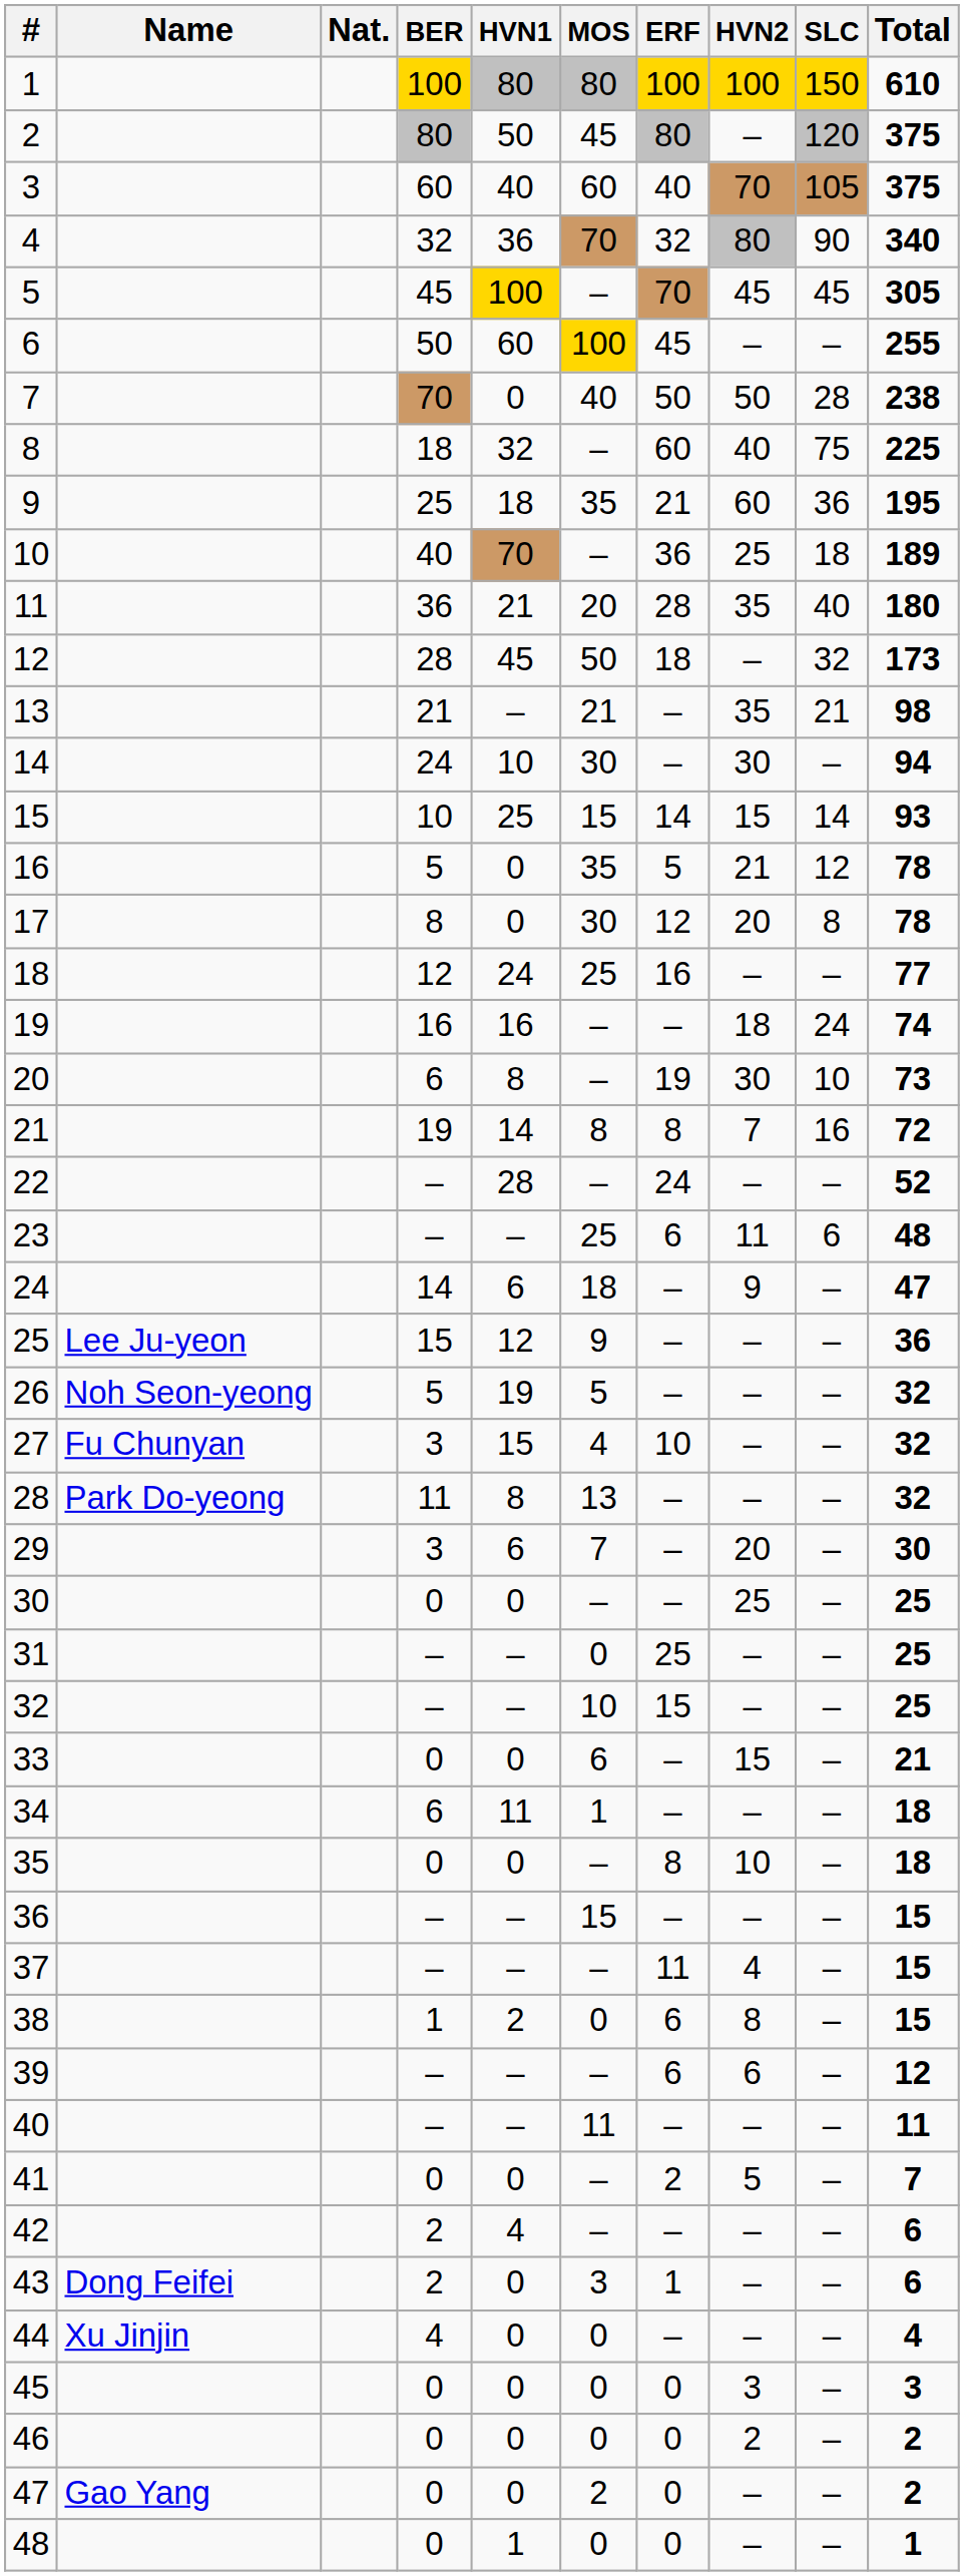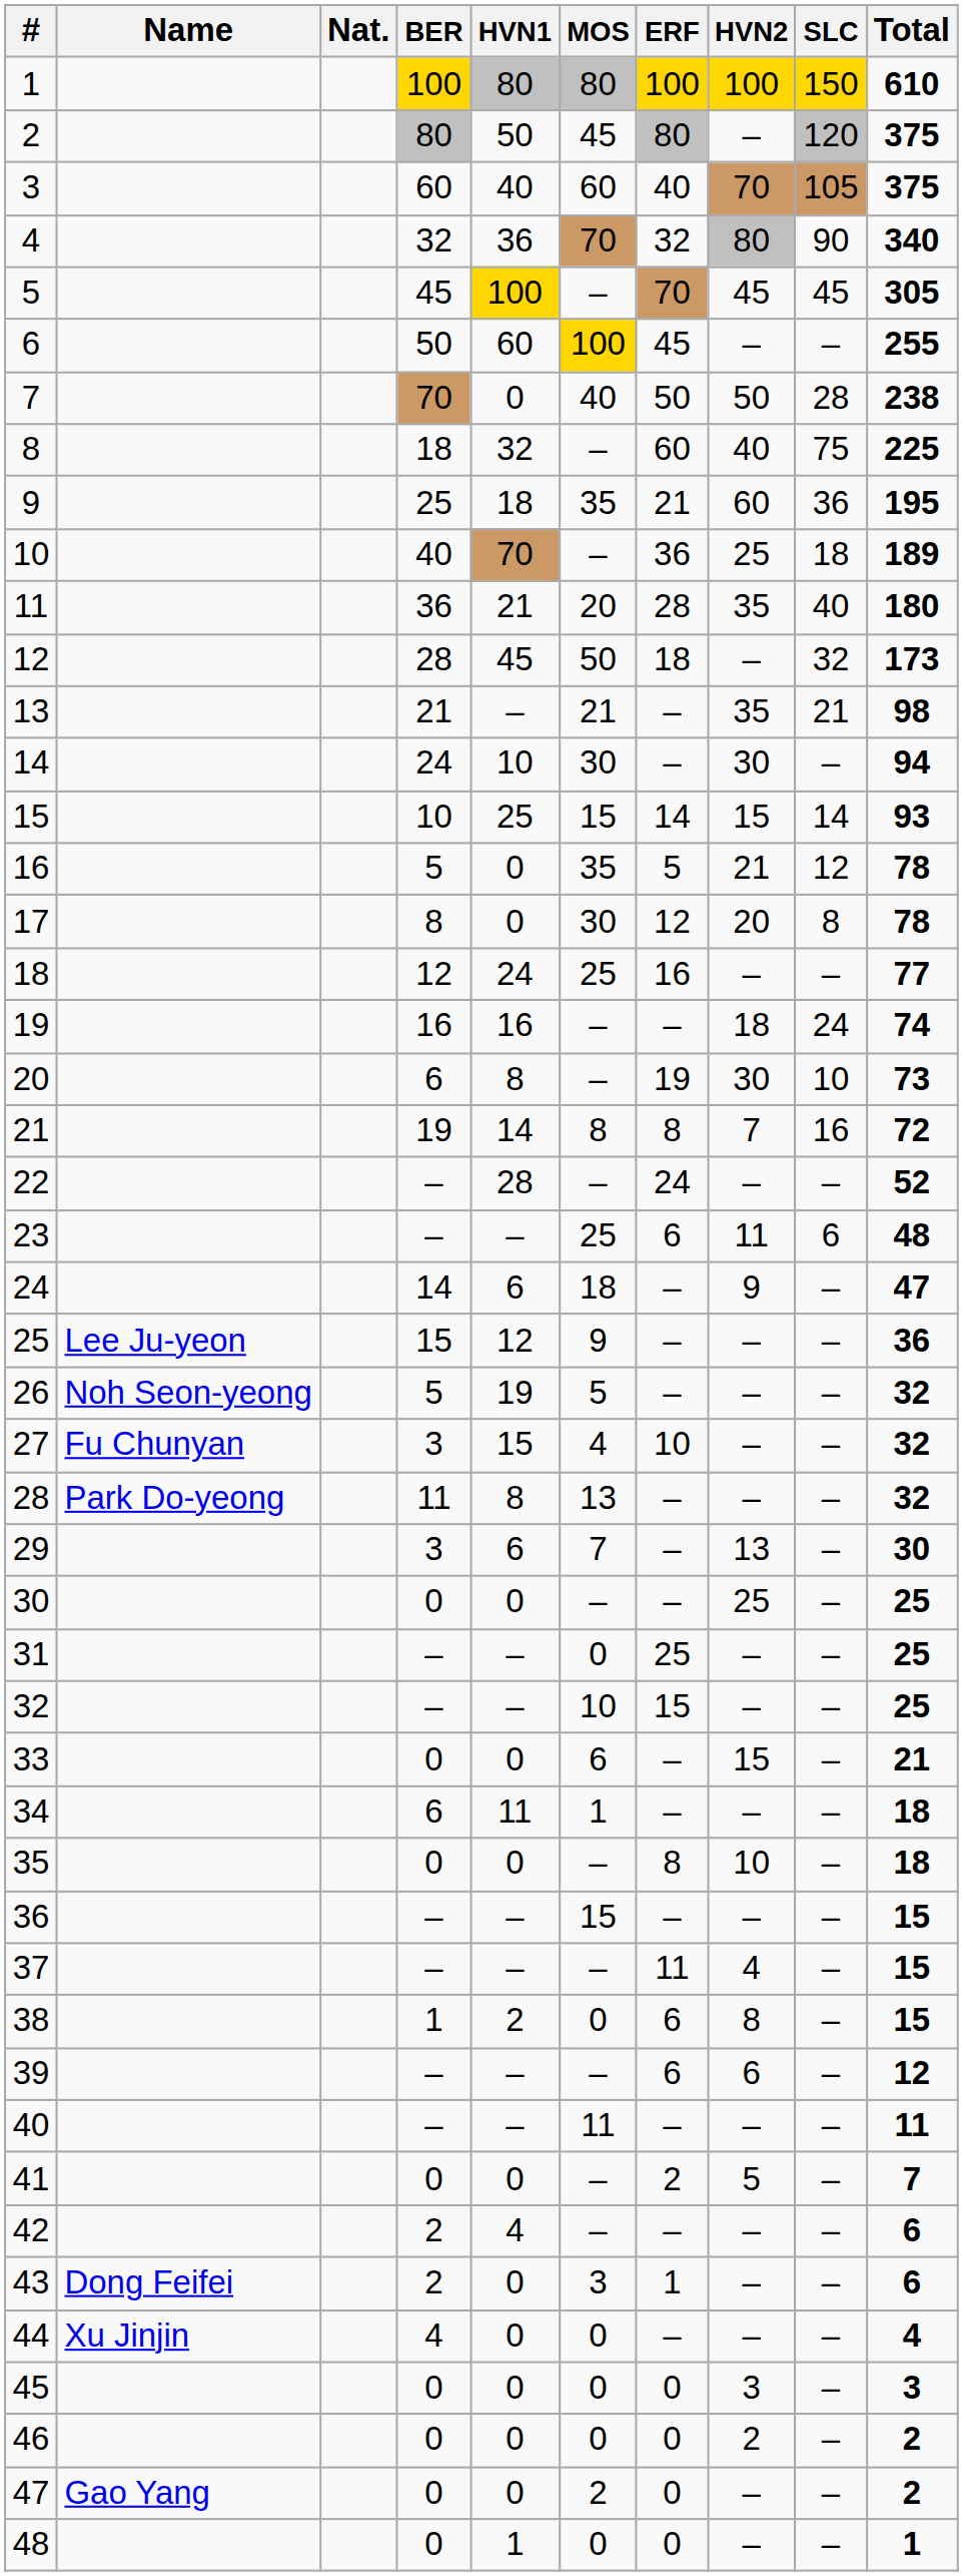 <table class="wikitable sortable" style="text-align:center;">
 <tr>
 <th>#</th>
 <th>Name</th>
 <th>Nat.</th>
 <th><small>BER</small></th>
 <th><small>HVN1</small></th>
 <th><small>MOS</small></th>
 <th><small>ERF</small></th>
 <th><small>HVN2</small></th>
 <th><small>SLC</small></th>
 <th>Total</th>
 </tr>
 <tr>
 <td>1</td>
 <td align=left><strong></strong></td>
 <td></td>
 <td bgcolor="gold">100</td>
 <td bgcolor="silver">80</td>
 <td bgcolor="silver">80</td>
 <td bgcolor="gold">100</td>
 <td bgcolor="gold">100</td>
 <td bgcolor="gold">150</td>
 <td><strong>610</strong></td>
 </tr>
 <tr>
 <td>2</td>
 <td align=left></td>
 <td></td>
 <td bgcolor="silver">80</td>
 <td>50</td>
 <td>45</td>
 <td bgcolor="silver">80</td>
 <td>–</td>
 <td bgcolor="silver">120</td>
 <td><strong>375</strong></td>
 </tr>
 <tr>
 <td>3</td>
 <td align=left></td>
 <td></td>
 <td>60</td>
 <td>40</td>
 <td>60</td>
 <td>40</td>
 <td bgcolor=CC9966>70</td>
 <td bgcolor=CC9966>105</td>
 <td><strong>375</strong></td>
 </tr>
 <tr>
 <td>4</td>
 <td align=left></td>
 <td></td>
 <td>32</td>
 <td>36</td>
 <td bgcolor=CC9966>70</td>
 <td>32</td>
 <td bgcolor="silver">80</td>
 <td>90</td>
 <td><strong>340</strong></td>
 </tr>
 <tr>
 <td>5</td>
 <td align=left></td>
 <td></td>
 <td>45</td>
 <td bgcolor="gold">100</td>
 <td>–</td>
 <td bgcolor=CC9966>70</td>
 <td>45</td>
 <td>45</td>
 <td><strong>305</strong></td>
 </tr>
 <tr>
 <td>6</td>
 <td align=left></td>
 <td></td>
 <td>50</td>
 <td>60</td>
 <td bgcolor="gold">100</td>
 <td>45</td>
 <td>–</td>
 <td>–</td>
 <td><strong>255</strong></td>
 </tr>
 <tr>
 <td>7</td>
 <td align=left></td>
 <td></td>
 <td bgcolor=CC9966>70</td>
 <td>0</td>
 <td>40</td>
 <td>50</td>
 <td>50</td>
 <td>28</td>
 <td><strong>238</strong></td>
 </tr>
 <tr>
 <td>8</td>
 <td align=left></td>
 <td></td>
 <td>18</td>
 <td>32</td>
 <td>–</td>
 <td>60</td>
 <td>40</td>
 <td>75</td>
 <td><strong>225</strong></td>
 </tr>
 <tr>
 <td>9</td>
 <td align=left></td>
 <td></td>
 <td>25</td>
 <td>18</td>
 <td>35</td>
 <td>21</td>
 <td>60</td>
 <td>36</td>
 <td><strong>195</strong></td>
 </tr>
 <tr>
 <td>10</td>
 <td align=left></td>
 <td></td>
 <td>40</td>
 <td bgcolor=CC9966>70</td>
 <td>–</td>
 <td>36</td>
 <td>25</td>
 <td>18</td>
 <td><strong>189</strong></td>
 </tr>
 <tr>
 <td>11</td>
 <td align=left></td>
 <td></td>
 <td>36</td>
 <td>21</td>
 <td>20</td>
 <td>28</td>
 <td>35</td>
 <td>40</td>
 <td><strong>180</strong></td>
 </tr>
 <tr>
 <td>12</td>
 <td align=left></td>
 <td></td>
 <td>28</td>
 <td>45</td>
 <td>50</td>
 <td>18</td>
 <td>–</td>
 <td>32</td>
 <td><strong>173</strong></td>
 </tr>
 <tr>
 <td>13</td>
 <td align=left></td>
 <td></td>
 <td>21</td>
 <td>–</td>
 <td>21</td>
 <td>–</td>
 <td>35</td>
 <td>21</td>
 <td><strong>98</strong></td>
 </tr>
 <tr>
 <td>14</td>
 <td align=left></td>
 <td></td>
 <td>24</td>
 <td>10</td>
 <td>30</td>
 <td>–</td>
 <td>30</td>
 <td>–</td>
 <td><strong>94</strong></td>
 </tr>
 <tr>
 <td>15</td>
 <td align=left></td>
 <td></td>
 <td>10</td>
 <td>25</td>
 <td>15</td>
 <td>14</td>
 <td>15</td>
 <td>14</td>
 <td><strong>93</strong></td>
 </tr>
 <tr>
 <td>16</td>
 <td align=left></td>
 <td></td>
 <td>5</td>
 <td>0</td>
 <td>35</td>
 <td>5</td>
 <td>21</td>
 <td>12</td>
 <td><strong>78</strong></td>
 </tr>
 <tr>
 <td>17</td>
 <td align=left></td>
 <td></td>
 <td>8</td>
 <td>0</td>
 <td>30</td>
 <td>12</td>
 <td>20</td>
 <td>8</td>
 <td><strong>78</strong></td>
 </tr>
 <tr>
 <td>18</td>
 <td align=left></td>
 <td></td>
 <td>12</td>
 <td>24</td>
 <td>25</td>
 <td>16</td>
 <td>–</td>
 <td>–</td>
 <td><strong>77</strong></td>
 </tr>
 <tr>
 <td>19</td>
 <td align=left></td>
 <td></td>
 <td>16</td>
 <td>16</td>
 <td>–</td>
 <td>–</td>
 <td>18</td>
 <td>24</td>
 <td><strong>74</strong></td>
 </tr>
 <tr>
 <td>20</td>
 <td align=left></td>
 <td></td>
 <td>6</td>
 <td>8</td>
 <td>–</td>
 <td>19</td>
 <td>30</td>
 <td>10</td>
 <td><strong>73</strong></td>
 </tr>
 <tr>
 <td>21</td>
 <td align=left></td>
 <td></td>
 <td>19</td>
 <td>14</td>
 <td>8</td>
 <td>8</td>
 <td>7</td>
 <td>16</td>
 <td><strong>72</strong></td>
 </tr>
 <tr>
 <td>22</td>
 <td align=left></td>
 <td></td>
 <td>–</td>
 <td>28</td>
 <td>–</td>
 <td>24</td>
 <td>–</td>
 <td>–</td>
 <td><strong>52</strong></td>
 </tr>
 <tr>
 <td>23</td>
 <td align=left></td>
 <td></td>
 <td>–</td>
 <td>–</td>
 <td>25</td>
 <td>6</td>
 <td>11</td>
 <td>6</td>
 <td><strong>48</strong></td>
 </tr>
 <tr>
 <td>24</td>
 <td align=left></td>
 <td></td>
 <td>14</td>
 <td>6</td>
 <td>18</td>
 <td>–</td>
 <td>9</td>
 <td>–</td>
 <td><strong>47</strong></td>
 </tr>
 <tr>
 <td>25</td>
 <td align=left><a href='#'>Lee Ju-yeon</a></td>
 <td></td>
 <td>15</td>
 <td>12</td>
 <td>9</td>
 <td>–</td>
 <td>–</td>
 <td>–</td>
 <td><strong>36</strong></td>
 </tr>
 <tr>
 <td>26</td>
 <td align=left><a href='#'>Noh Seon-yeong</a></td>
 <td></td>
 <td>5</td>
 <td>19</td>
 <td>5</td>
 <td>–</td>
 <td>–</td>
 <td>–</td>
 <td><strong>32</strong></td>
 </tr>
 <tr>
 <td>27</td>
 <td align=left><a href='#'>Fu Chunyan</a></td>
 <td></td>
 <td>3</td>
 <td>15</td>
 <td>4</td>
 <td>10</td>
 <td>–</td>
 <td>–</td>
 <td><strong>32</strong></td>
 </tr>
 <tr>
 <td>28</td>
 <td align=left><a href='#'>Park Do-yeong</a></td>
 <td></td>
 <td>11</td>
 <td>8</td>
 <td>13</td>
 <td>–</td>
 <td>–</td>
 <td>–</td>
 <td><strong>32</strong></td>
 </tr>
 <tr>
 <td>29</td>
 <td align=left></td>
 <td></td>
 <td>3</td>
 <td>6</td>
 <td>7</td>
 <td>–</td>
-<td>20</td>
+<td>13</td>
 <td>–</td>
 <td><strong>30</strong></td>
 </tr>
 <tr>
 <td>30</td>
 <td align=left></td>
 <td></td>
 <td>0</td>
 <td>0</td>
 <td>–</td>
 <td>–</td>
 <td>25</td>
 <td>–</td>
 <td><strong> 25</strong></td>
 </tr>
 <tr>
 <td>31</td>
 <td align=left></td>
 <td></td>
 <td>–</td>
 <td>–</td>
 <td>0</td>
 <td>25</td>
 <td>–</td>
 <td>–</td>
 <td><strong> 25</strong></td>
 </tr>
 <tr>
 <td>32</td>
 <td align=left></td>
 <td></td>
 <td>–</td>
 <td>–</td>
 <td>10</td>
 <td>15</td>
 <td>–</td>
 <td>–</td>
 <td><strong>25</strong></td>
 </tr>
 <tr>
 <td>33</td>
 <td align=left></td>
 <td></td>
 <td>0</td>
 <td>0</td>
 <td>6</td>
 <td>–</td>
 <td>15</td>
 <td>–</td>
 <td><strong>21</strong></td>
 </tr>
 <tr>
 <td>34</td>
 <td align=left></td>
 <td></td>
 <td>6</td>
 <td>11</td>
 <td>1</td>
 <td>–</td>
 <td>–</td>
 <td>–</td>
 <td><strong>18</strong></td>
 </tr>
 <tr>
 <td>35</td>
 <td align=left></td>
 <td></td>
 <td>0</td>
 <td>0</td>
 <td>–</td>
 <td>8</td>
 <td>10</td>
 <td>–</td>
 <td><strong>18</strong></td>
 </tr>
 <tr>
 <td>36</td>
 <td align=left></td>
 <td></td>
 <td>–</td>
 <td>–</td>
 <td>15</td>
 <td>–</td>
 <td>–</td>
 <td>–</td>
 <td><strong>15</strong></td>
 </tr>
 <tr>
 <td>37</td>
 <td align=left></td>
 <td></td>
 <td>–</td>
 <td>–</td>
 <td>–</td>
 <td>11</td>
 <td>4</td>
 <td>–</td>
 <td><strong>15</strong></td>
 </tr>
 <tr>
 <td>38</td>
 <td align=left></td>
 <td></td>
 <td>1</td>
 <td>2</td>
 <td>0</td>
 <td>6</td>
 <td>8</td>
 <td>–</td>
 <td><strong>15</strong></td>
 </tr>
 <tr>
 <td>39</td>
 <td align=left></td>
 <td></td>
 <td>–</td>
 <td>–</td>
 <td>–</td>
 <td>6</td>
 <td>6</td>
 <td>–</td>
 <td><strong>12</strong></td>
 </tr>
 <tr>
 <td>40</td>
 <td align=left></td>
 <td></td>
 <td>–</td>
 <td>–</td>
 <td>11</td>
 <td>–</td>
 <td>–</td>
 <td>–</td>
 <td><strong>11</strong></td>
 </tr>
 <tr>
 <td>41</td>
 <td align=left></td>
 <td></td>
 <td>0</td>
 <td>0</td>
 <td>–</td>
 <td>2</td>
 <td>5</td>
 <td>–</td>
 <td><strong>7</strong></td>
 </tr>
 <tr>
 <td>42</td>
 <td align=left></td>
 <td></td>
 <td>2</td>
 <td>4</td>
 <td>–</td>
 <td>–</td>
 <td>–</td>
 <td>–</td>
 <td><strong>6</strong></td>
 </tr>
 <tr>
 <td>43</td>
 <td align=left><a href='#'>Dong Feifei</a></td>
 <td></td>
 <td>2</td>
 <td>0</td>
 <td>3</td>
 <td>1</td>
 <td>–</td>
 <td>–</td>
 <td><strong>6</strong></td>
 </tr>
 <tr>
 <td>44</td>
 <td align=left><a href='#'>Xu Jinjin</a></td>
 <td></td>
 <td>4</td>
 <td>0</td>
 <td>0</td>
 <td>–</td>
 <td>–</td>
 <td>–</td>
 <td><strong>4</strong></td>
 </tr>
 <tr>
 <td>45</td>
 <td align=left></td>
 <td></td>
 <td>0</td>
 <td>0</td>
 <td>0</td>
 <td>0</td>
 <td>3</td>
 <td>–</td>
 <td><strong>3</strong></td>
 </tr>
 <tr>
 <td>46</td>
 <td align=left></td>
 <td></td>
 <td>0</td>
 <td>0</td>
 <td>0</td>
 <td>0</td>
 <td>2</td>
 <td>–</td>
 <td><strong>2</strong></td>
 </tr>
 <tr>
 <td>47</td>
 <td align=left><a href='#'>Gao Yang</a></td>
 <td></td>
 <td>0</td>
 <td>0</td>
 <td>2</td>
 <td>0</td>
 <td>–</td>
 <td>–</td>
 <td><strong>2</strong></td>
 </tr>
 <tr>
 <td>48</td>
 <td align=left></td>
 <td></td>
 <td>0</td>
 <td>1</td>
 <td>0</td>
 <td>0</td>
 <td>–</td>
 <td>–</td>
 <td><strong>1</strong></td>
 </tr>
 </table>
